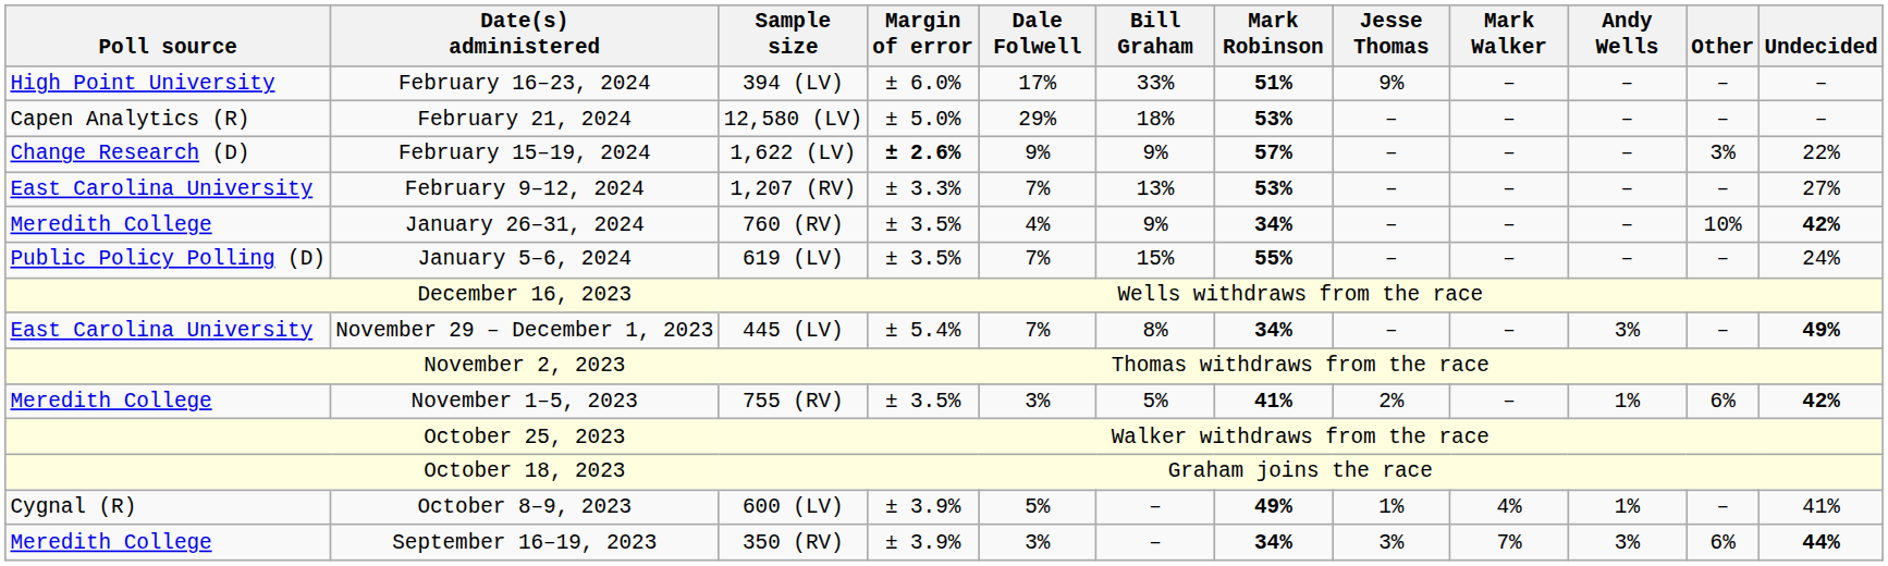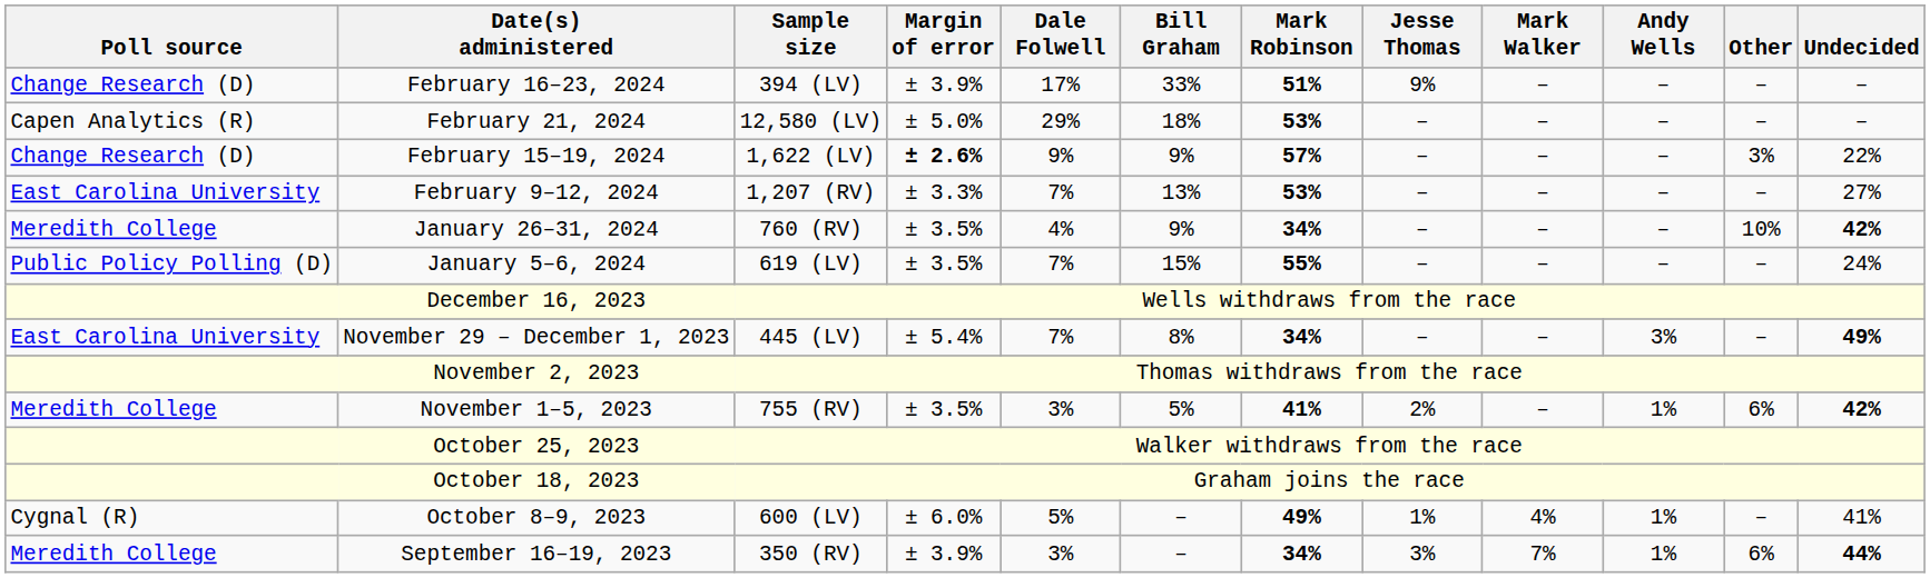 <table class="wikitable" style="font-size:90%;text-align:center;">
 <tr valign=bottom>
 <th>Poll source</th>
 <th>Date(s)<br>administered</th>
 <th>Sample<br>size</th>
 <th>Margin<br>of error</th>
 <th style="width:60px;">Dale<br>Folwell</th>
 <th style="width:60px;">Bill<br>Graham</th>
 <th style="width:60px;">Mark<br>Robinson</th>
 <th style="width:60px;">Jesse<br>Thomas</th>
 <th style="width:60px;">Mark<br>Walker</th>
 <th style="width:60px;">Andy<br>Wells</th>
 <th>Other</th>
 <th>Undecided</th>
 </tr>
 <tr>
-<td style="text-align:left;"><a href='#'>High Point University</a></td>
+<td style="text-align:left;"><a href='#'>Change Research</a> (D)</td>
 <td>February 16–23, 2024</td>
 <td>394 (LV)</td>
-<td>± 6.0%</td>
+<td>± 3.9%</td>
 <td>17%</td>
 <td>33%</td>
 <td><strong>51%</strong></td>
 <td>9%</td>
 <td>–</td>
 <td>–</td>
 <td>–</td>
 <td>–</td>
 </tr>
 <tr>
 <td style="text-align:left;">Capen Analytics (R)</td>
 <td>February 21, 2024</td>
 <td>12,580 (LV)</td>
 <td>± 5.0%</td>
 <td>29%</td>
 <td>18%</td>
 <td><strong>53%</strong></td>
 <td>–</td>
 <td>–</td>
 <td>–</td>
 <td>–</td>
 <td>–</td>
 </tr>
 <tr>
 <td style="text-align:left;"><a href='#'>Change Research</a> (D)</td>
 <td>February 15–19, 2024</td>
 <td>1,622 (LV)</td>
 <td><strong>± 2.6%</strong></td>
 <td>9%</td>
 <td>9%</td>
 <td><strong>57%</strong></td>
 <td>–</td>
 <td>–</td>
 <td>–</td>
 <td>3%</td>
 <td>22%</td>
 </tr>
 <tr>
 <td style="text-align:left;"><a href='#'>East Carolina University</a></td>
 <td>February 9–12, 2024</td>
 <td>1,207 (RV)</td>
 <td>± 3.3%</td>
 <td>7%</td>
 <td>13%</td>
 <td><strong>53%</strong></td>
 <td>–</td>
 <td>–</td>
 <td>–</td>
 <td>–</td>
 <td>27%</td>
 </tr>
 <tr>
 <td style="text-align:left;"><a href='#'>Meredith College</a></td>
 <td>January 26–31, 2024</td>
 <td>760 (RV)</td>
 <td>± 3.5%</td>
 <td>4%</td>
 <td>9%</td>
 <td><strong>34%</strong></td>
 <td>–</td>
 <td>–</td>
 <td>–</td>
 <td>10%</td>
 <td><strong>42%</strong></td>
 </tr>
 <tr>
 <td style="text-align:left;"><a href='#'>Public Policy Polling</a> (D)</td>
 <td>January 5–6, 2024</td>
 <td>619 (LV)</td>
 <td>± 3.5%</td>
 <td>7%</td>
 <td>15%</td>
 <td><strong>55%</strong></td>
 <td>–</td>
 <td>–</td>
 <td>–</td>
 <td>–</td>
 <td>24%</td>
 </tr>
 <tr style="background:lightyellow;">
 <td style="border-right-style:hidden; background:lightyellow;"></td>
 <td style="border-right-style:hidden; ">December 16, 2023</td>
 <td colspan="17">Wells withdraws from the race</td>
 </tr>
 <tr>
 <td style="text-align:left;"><a href='#'>East Carolina University</a></td>
 <td>November 29 – December 1, 2023</td>
 <td>445 (LV)</td>
 <td>± 5.4%</td>
 <td>7%</td>
 <td>8%</td>
 <td><strong>34%</strong></td>
 <td>–</td>
 <td>–</td>
 <td>3%</td>
 <td>–</td>
 <td><strong>49%</strong></td>
 </tr>
 <tr style="background:lightyellow;">
 <td style="border-right-style:hidden; background:lightyellow;"></td>
 <td style="border-right-style:hidden; ">November 2, 2023</td>
 <td colspan="17">Thomas withdraws from the race</td>
 </tr>
 <tr>
 <td style="text-align:left;"><a href='#'>Meredith College</a></td>
 <td>November 1–5, 2023</td>
 <td>755 (RV)</td>
 <td>± 3.5%</td>
 <td>3%</td>
 <td>5%</td>
 <td><strong>41%</strong></td>
 <td>2%</td>
 <td>–</td>
 <td>1%</td>
 <td>6%</td>
 <td><strong>42%</strong></td>
 </tr>
 <tr style="background:lightyellow;">
 <td style="border-right-style:hidden; background:lightyellow;"></td>
 <td style="border-right-style:hidden; ">October 25, 2023</td>
 <td colspan="17">Walker withdraws from the race</td>
 </tr>
 <tr style="background:lightyellow;">
 <td style="border-right-style:hidden; background:lightyellow;"></td>
 <td style="border-right-style:hidden; ">October 18, 2023</td>
 <td colspan="17">Graham joins the race</td>
 </tr>
 <tr>
 <td style="text-align:left;">Cygnal (R)</td>
 <td>October 8–9, 2023</td>
 <td>600 (LV)</td>
-<td>± 3.9%</td>
+<td>± 6.0%</td>
 <td>5%</td>
 <td>–</td>
 <td><strong>49%</strong></td>
 <td>1%</td>
 <td>4%</td>
 <td>1%</td>
 <td>–</td>
 <td>41%</td>
 </tr>
 <tr>
 <td style="text-align:left;"><a href='#'>Meredith College</a></td>
 <td>September 16–19, 2023</td>
 <td>350 (RV)</td>
 <td>± 3.9%</td>
 <td>3%</td>
 <td>–</td>
 <td><strong>34%</strong></td>
 <td>3%</td>
 <td>7%</td>
-<td>3%</td>
+<td>1%</td>
 <td>6%</td>
 <td><strong>44%</strong></td>
 </tr>
 </table>
